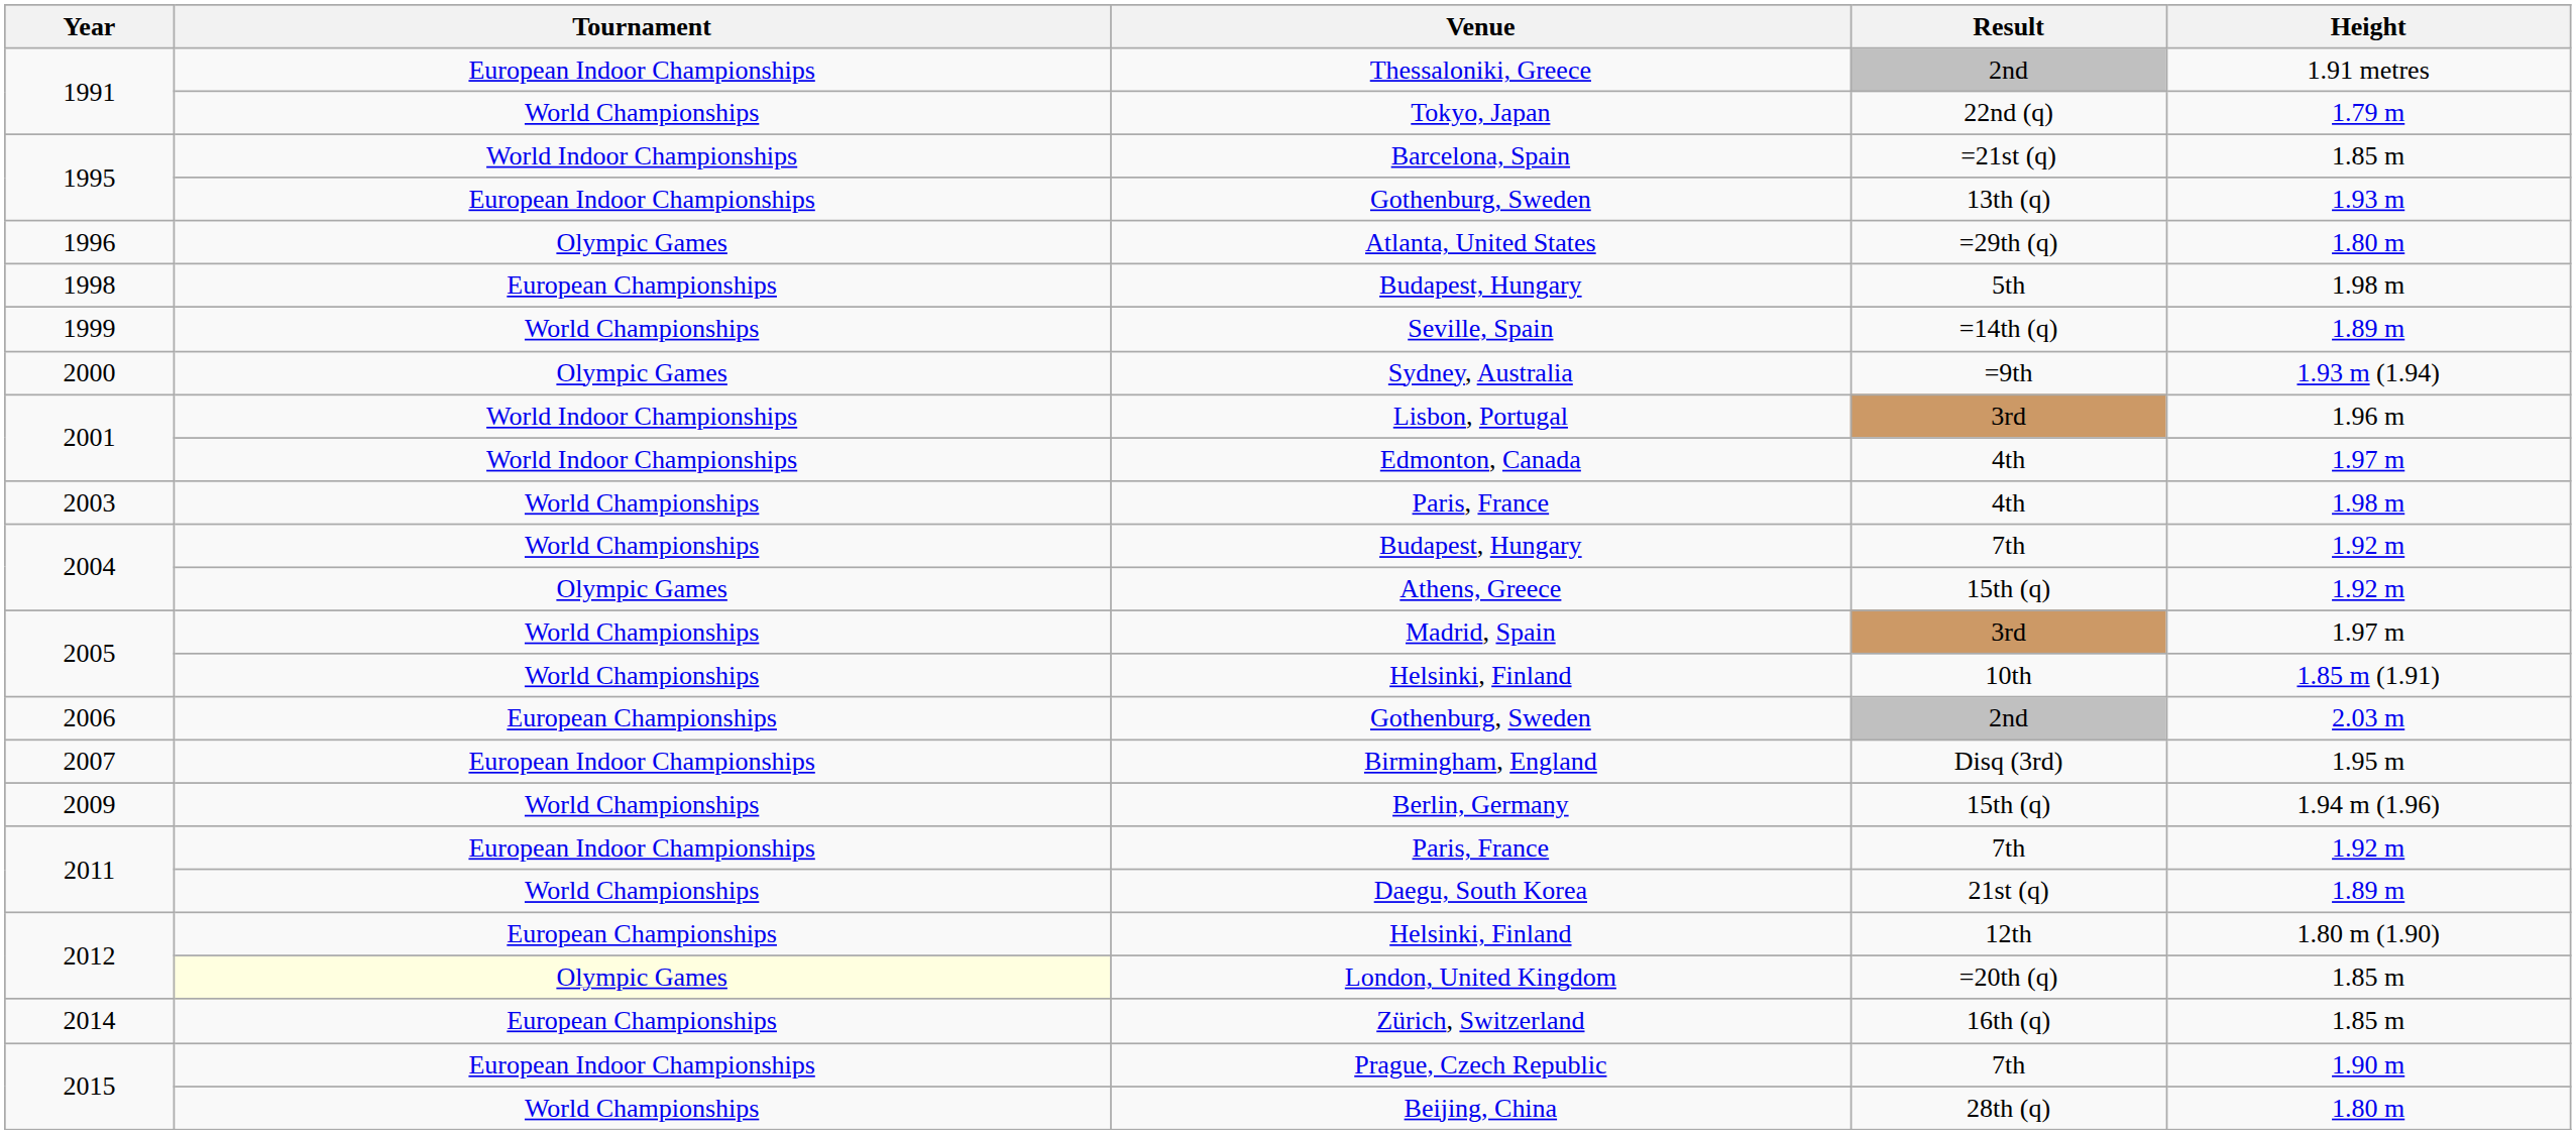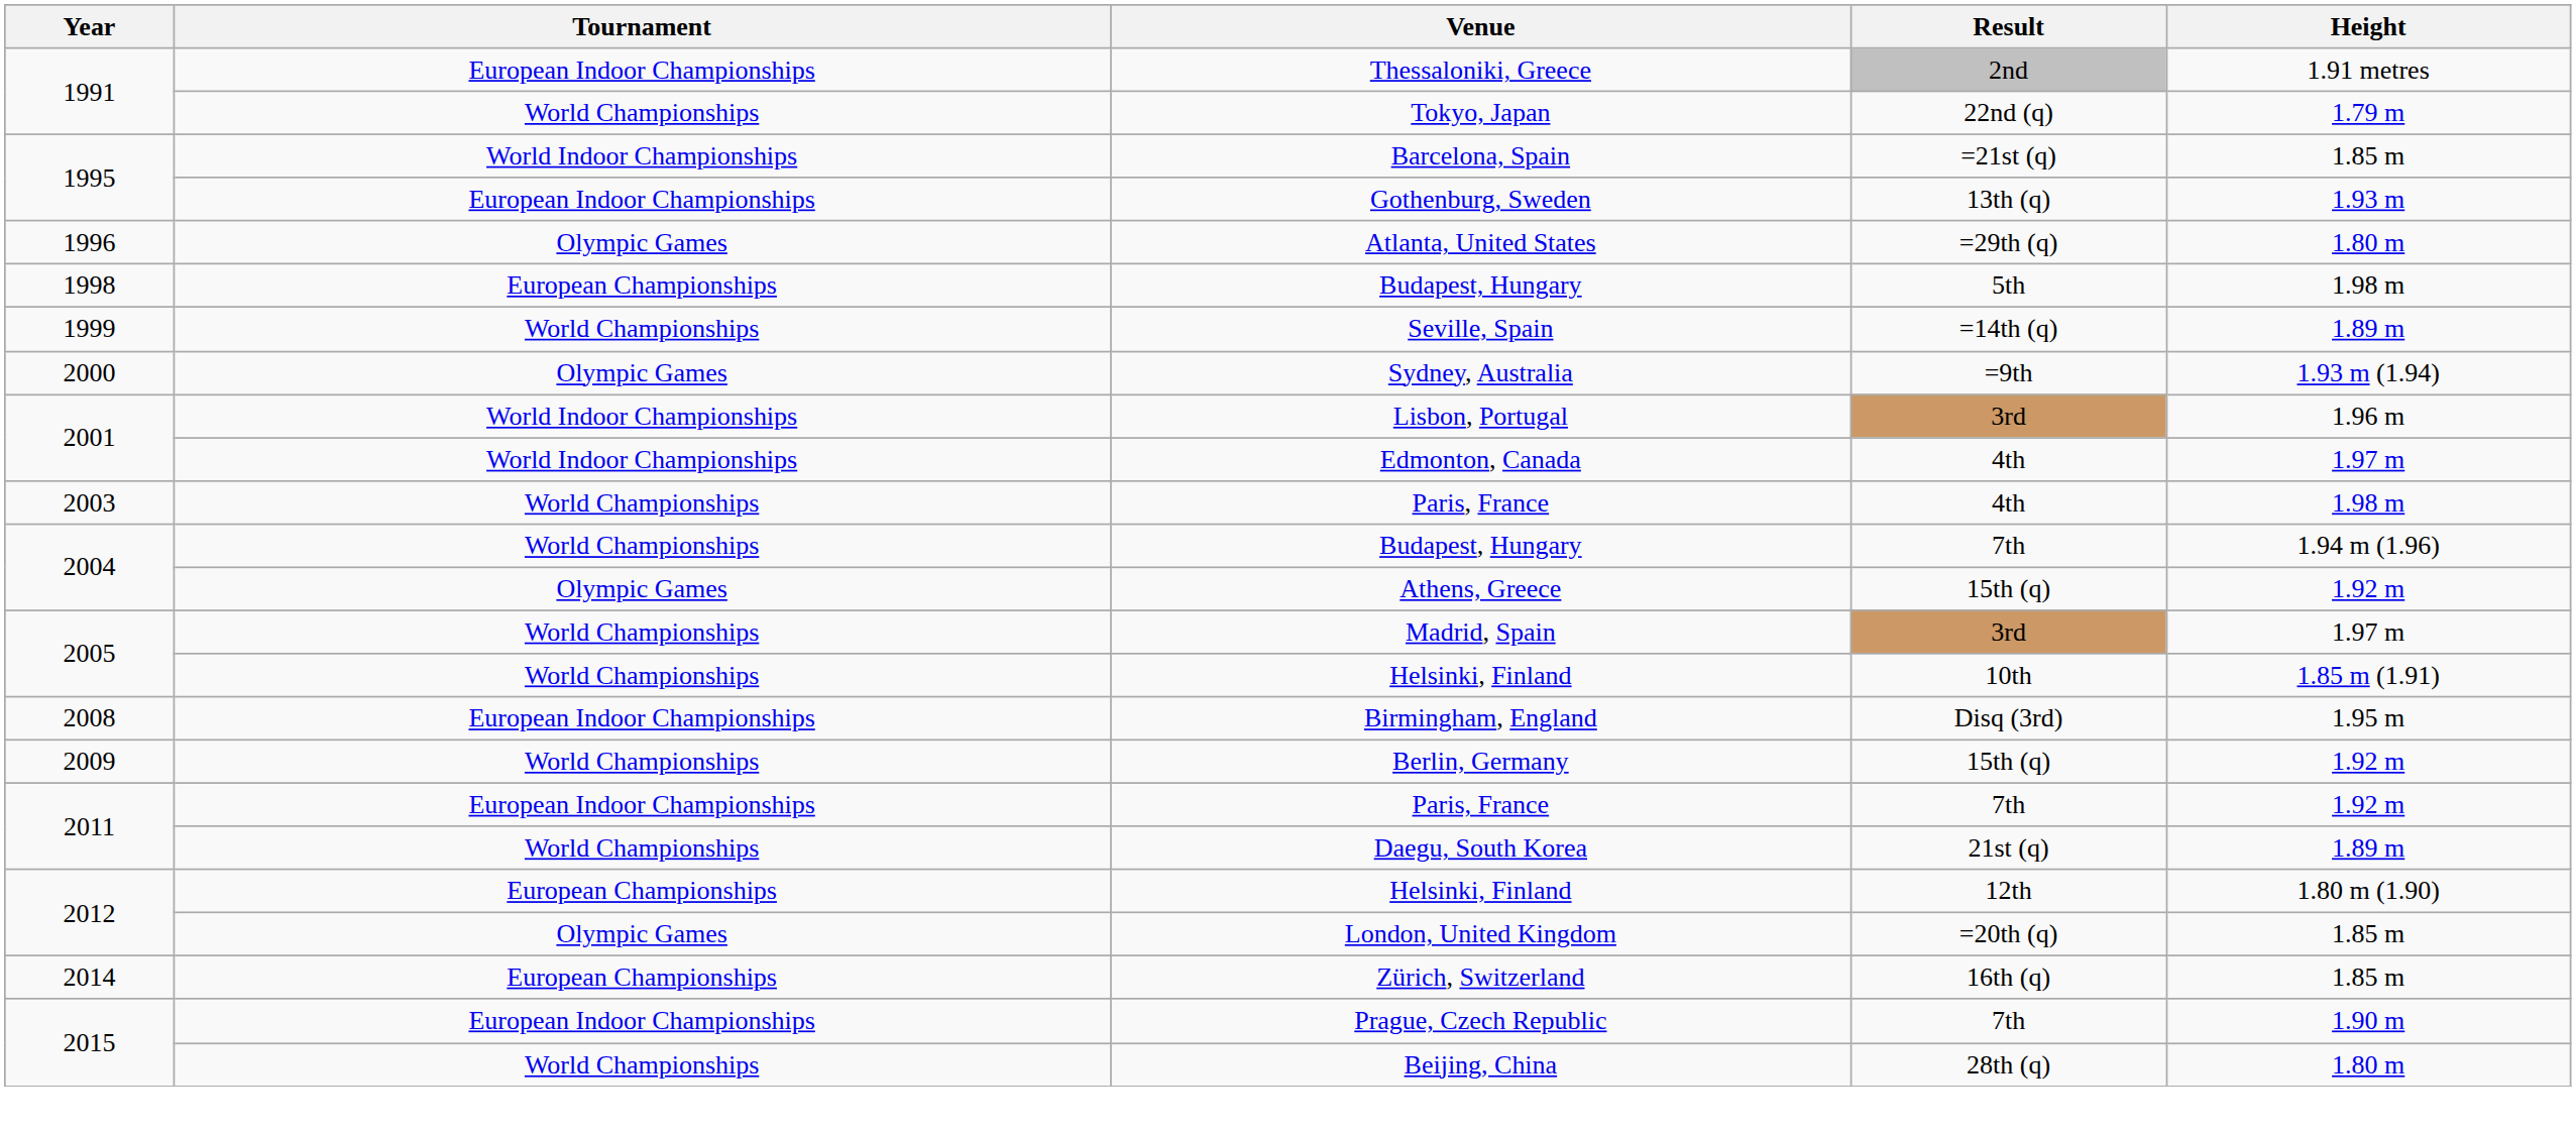 <table class="wikitable" style=" text-align:center; font-size:95%;" width="75%">
 <tr>
 <th>Year</th>
 <th>Tournament</th>
 <th>Venue</th>
 <th>Result</th>
 <th>Height</th>
 </tr>
 <tr>
 <td rowspan=2>1991</td>
 <td><a href='#'>European Indoor Championships</a></td>
 <td><a href='#'>Thessaloniki, Greece</a></td>
 <td bgcolor="silver">2nd</td>
 <td>1.91 metres</td>
 </tr>
 <tr>
 <td><a href='#'>World Championships</a></td>
 <td><a href='#'>Tokyo, Japan</a></td>
 <td>22nd (q)</td>
 <td><a href='#'>1.79 m</a></td>
 </tr>
 <tr>
 <td rowspan=2>1995</td>
 <td><a href='#'>World Indoor Championships</a></td>
 <td><a href='#'>Barcelona, Spain</a></td>
 <td>=21st (q)</td>
 <td>1.85 m</td>
 </tr>
 <tr>
 <td><a href='#'>European Indoor Championships</a></td>
 <td><a href='#'>Gothenburg, Sweden</a></td>
 <td>13th (q)</td>
 <td><a href='#'>1.93 m</a></td>
 </tr>
 <tr>
 <td>1996</td>
 <td><a href='#'>Olympic Games</a></td>
 <td><a href='#'>Atlanta, United States</a></td>
 <td>=29th (q)</td>
 <td><a href='#'>1.80 m</a></td>
 </tr>
 <tr>
 <td>1998</td>
 <td><a href='#'>European Championships</a></td>
 <td><a href='#'>Budapest, Hungary</a></td>
 <td>5th</td>
 <td>1.98 m</td>
 </tr>
 <tr>
 <td>1999</td>
 <td><a href='#'>World Championships</a></td>
 <td><a href='#'>Seville, Spain</a></td>
 <td>=14th (q)</td>
 <td><a href='#'>1.89 m</a></td>
 </tr>
 <tr>
 <td>2000</td>
 <td><a href='#'>Olympic Games</a></td>
 <td><a href='#'>Sydney</a>, <a href='#'>Australia</a></td>
 <td>=9th</td>
 <td><a href='#'>1.93 m</a> (1.94)</td>
 </tr>
 <tr>
 <td rowspan=2>2001</td>
 <td><a href='#'>World Indoor Championships</a></td>
 <td><a href='#'>Lisbon</a>, <a href='#'>Portugal</a></td>
 <td bgcolor="cc9966" align="center">3rd</td>
 <td>1.96 m</td>
 </tr>
 <tr>
 <td><a href='#'>World Indoor Championships</a></td>
 <td><a href='#'>Edmonton</a>, <a href='#'>Canada</a></td>
 <td align="center">4th</td>
 <td><a href='#'>1.97 m</a></td>
 </tr>
 <tr>
 <td>2003</td>
 <td><a href='#'>World Championships</a></td>
 <td><a href='#'>Paris</a>, <a href='#'>France</a></td>
 <td align="center">4th</td>
 <td><a href='#'>1.98 m</a></td>
 </tr>
 <tr>
 <td rowspan=2>2004</td>
 <td><a href='#'>World Championships</a></td>
 <td><a href='#'>Budapest</a>, <a href='#'>Hungary</a></td>
 <td align="center">7th</td>
-<td><a href='#'>1.92 m</a></td>
+<td>1.94 m (1.96)</td>
 </tr>
 <tr>
 <td><a href='#'>Olympic Games</a></td>
 <td><a href='#'>Athens, Greece</a></td>
 <td>15th (q)</td>
 <td><a href='#'>1.92 m</a></td>
 </tr>
 <tr>
 <td rowspan=2>2005</td>
 <td><a href='#'>World Championships</a></td>
 <td><a href='#'>Madrid</a>, <a href='#'>Spain</a></td>
 <td bgcolor="cc9966" align="center">3rd</td>
 <td>1.97 m</td>
 </tr>
 <tr>
 <td><a href='#'>World Championships</a></td>
 <td><a href='#'>Helsinki</a>, <a href='#'>Finland</a></td>
 <td align="center">10th</td>
 <td><a href='#'>1.85 m</a> (1.91)</td>
 </tr>
 <tr>
-<td>2006</td>
-<td><a href='#'>European Championships</a></td>
-<td><a href='#'>Gothenburg</a>, <a href='#'>Sweden</a></td>
-<td bgcolor="silver" align="center">2nd</td>
-<td><a href='#'>2.03 m</a></td>
-</tr>
-<tr>
-<td>2007</td>
+<td>2008</td>
 <td><a href='#'>European Indoor Championships</a></td>
 <td><a href='#'>Birmingham</a>, <a href='#'>England</a></td>
 <td>Disq (3rd)</td>
 <td>1.95 m</td>
 </tr>
 <tr>
 <td>2009</td>
 <td><a href='#'>World Championships</a></td>
 <td><a href='#'>Berlin, Germany</a></td>
 <td>15th (q)</td>
-<td>1.94 m (1.96)</td>
+<td><a href='#'>1.92 m</a></td>
 </tr>
 <tr>
 <td rowspan=2>2011</td>
 <td><a href='#'>European Indoor Championships</a></td>
 <td><a href='#'>Paris, France</a></td>
 <td>7th</td>
 <td><a href='#'>1.92 m</a></td>
 </tr>
 <tr>
 <td><a href='#'>World Championships</a></td>
 <td><a href='#'>Daegu, South Korea</a></td>
 <td>21st (q)</td>
 <td><a href='#'>1.89 m</a></td>
 </tr>
 <tr>
 <td rowspan=2>2012</td>
 <td><a href='#'>European Championships</a></td>
 <td><a href='#'>Helsinki, Finland</a></td>
 <td>12th</td>
 <td>1.80 m (1.90)</td>
 </tr>
 <tr>
-<td style="background: lightyellow;"><a href='#'>Olympic Games</a></td>
+<td><a href='#'>Olympic Games</a></td>
 <td><a href='#'>London, United Kingdom</a></td>
 <td>=20th (q)</td>
 <td>1.85 m</td>
 </tr>
 <tr>
 <td>2014</td>
 <td><a href='#'>European Championships</a></td>
 <td><a href='#'>Zürich</a>, <a href='#'>Switzerland</a></td>
 <td>16th (q)</td>
 <td>1.85 m</td>
 </tr>
 <tr>
 <td rowspan=2>2015</td>
 <td><a href='#'>European Indoor Championships</a></td>
 <td><a href='#'>Prague, Czech Republic</a></td>
 <td>7th</td>
 <td><a href='#'>1.90 m</a></td>
 </tr>
 <tr>
 <td><a href='#'>World Championships</a></td>
 <td><a href='#'>Beijing, China</a></td>
 <td>28th (q)</td>
 <td><a href='#'>1.80 m</a></td>
 </tr>
 <tr>
 </tr>
 </table>
